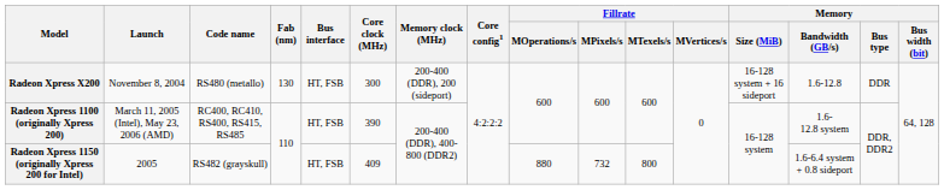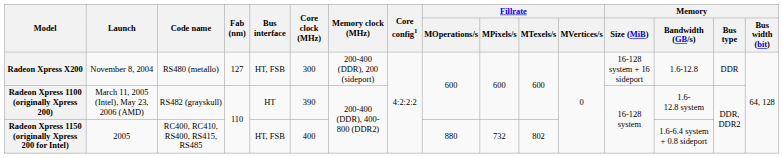 <table class="mw-datatable wikitable sortable sort-under" style="font-size:85%; text-align:center;">
 <tr>
 <th rowspan="2">Model</th>
 <th rowspan="2">Launch</th>
 <th rowspan="2">Code name</th>
 <th rowspan="2">Fab (nm)</th>
 <th rowspan="2">Bus interface</th>
 <th rowspan="2">Core clock (MHz)</th>
 <th rowspan="2">Memory clock (MHz)</th>
 <th rowspan="2">Core config<sup>1</sup></th>
 <th colspan="4"><a href='#'>Fillrate</a></th>
 <th colspan="4">Memory</th>
 </tr>
 <tr>
 <th>MOperations/s</th>
 <th>MPixels/s</th>
 <th>MTexels/s</th>
 <th>MVertices/s</th>
 <th>Size (<a href='#'>MiB</a>)</th>
 <th>Bandwidth (<a href='#'>GB</a>/s)</th>
 <th>Bus type</th>
 <th>Bus width (<a href='#'>bit</a>)</th>
 </tr>
 <tr>
 <th>Radeon Xpress X200</th>
 <td>November 8, 2004</td>
 <td>RS480 (metallo)</td>
-<td>130</td>
+<td>127</td>
 <td>HT, FSB</td>
 <td>300</td>
 <td>200-400 (DDR), 200 (sideport)</td>
 <td rowspan="3">4:2:2:2</td>
 <td rowspan="2">600</td>
 <td rowspan="2">600</td>
 <td rowspan="2">600</td>
 <td rowspan="3">0</td>
 <td>16-128 system + 16 sideport</td>
 <td>1.6-12.8</td>
 <td>DDR</td>
 <td rowspan="3">64, 128</td>
 </tr>
 <tr>
 <th>Radeon Xpress 1100 (originally Xpress 200)</th>
 <td>March 11, 2005 (Intel), May 23, 2006 (AMD)</td>
-<td>RC400, RC410, RS400, RS415, RS485</td>
+<td>RS482 (grayskull)</td>
 <td rowspan="2">110</td>
-<td>HT, FSB</td>
+<td>HT</td>
 <td>390</td>
 <td rowspan="2">200-400 (DDR), 400-800 (DDR2)</td>
 <td rowspan="2">16-128 system</td>
 <td>1.6-<br>12.8 system</td>
 <td rowspan="2">DDR, DDR2</td>
 </tr>
 <tr>
 <th>Radeon Xpress 1150 (originally Xpress 200 for Intel)</th>
 <td>2005</td>
-<td>RS482 (grayskull)</td>
+<td>RC400, RC410, RS400, RS415, RS485</td>
 <td>HT, FSB</td>
-<td>409</td>
+<td>400</td>
 <td>880</td>
 <td>732</td>
-<td>800</td>
+<td>802</td>
 <td>1.6-6.4 system + 0.8 sideport</td>
 </tr>
 </table>
